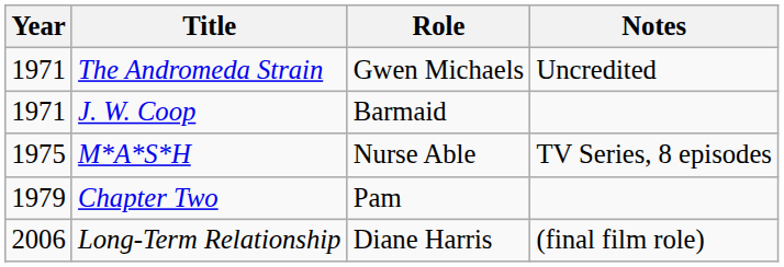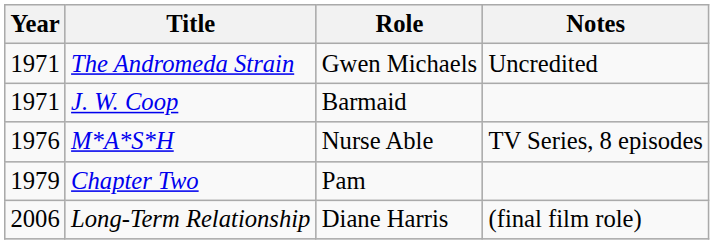 <table class="wikitable">
 <tr>
 <th>Year</th>
 <th>Title</th>
 <th>Role</th>
 <th>Notes</th>
 </tr>
 <tr>
 <td>1971</td>
 <td><em><a href='#'>The Andromeda Strain</a></em></td>
 <td>Gwen Michaels</td>
 <td>Uncredited</td>
 </tr>
 <tr>
 <td>1971</td>
 <td><em><a href='#'>J. W. Coop</a></em></td>
 <td>Barmaid</td>
 <td></td>
 </tr>
 <tr>
-<td>1975</td>
+<td>1976</td>
 <td><em><a href='#'>M*A*S*H</a></em></td>
 <td>Nurse Able</td>
 <td>TV Series, 8 episodes</td>
 </tr>
 <tr>
 <td>1979</td>
 <td><em><a href='#'>Chapter Two</a></em></td>
 <td>Pam</td>
 <td></td>
 </tr>
 <tr>
 <td>2006</td>
 <td><em>Long-Term Relationship</em></td>
 <td>Diane Harris</td>
 <td>(final film role)</td>
 </tr>
 </table>
